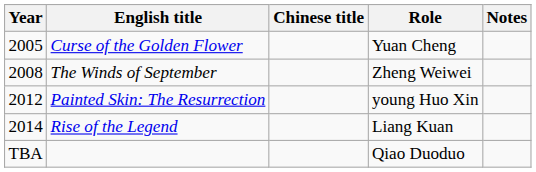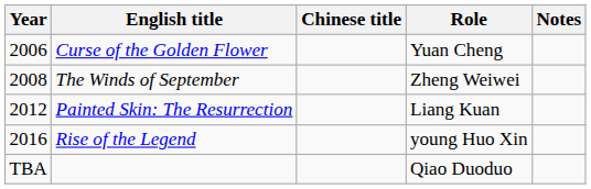 <table class="wikitable  sortable">
 <tr>
 <th>Year</th>
 <th>English title</th>
 <th>Chinese title</th>
 <th>Role</th>
 <th>Notes</th>
 </tr>
 <tr>
-<td>2005</td>
+<td>2006</td>
 <td><em><a href='#'>Curse of the Golden Flower</a></em></td>
 <td></td>
 <td>Yuan Cheng</td>
 <td></td>
 </tr>
 <tr>
 <td>2008</td>
 <td><em>The Winds of September</em></td>
 <td></td>
 <td>Zheng Weiwei</td>
 <td></td>
 </tr>
 <tr>
 <td>2012</td>
 <td><em><a href='#'>Painted Skin: The Resurrection</a></em></td>
 <td></td>
-<td>young Huo Xin</td>
+<td>Liang Kuan</td>
 <td></td>
 </tr>
 <tr>
-<td>2014</td>
+<td>2016</td>
 <td><em><a href='#'>Rise of the Legend</a></em></td>
 <td></td>
-<td>Liang Kuan</td>
+<td>young Huo Xin</td>
 <td></td>
 </tr>
 <tr>
 <td>TBA</td>
 <td></td>
 <td></td>
 <td>Qiao Duoduo</td>
 <td></td>
 </tr>
 </table>
